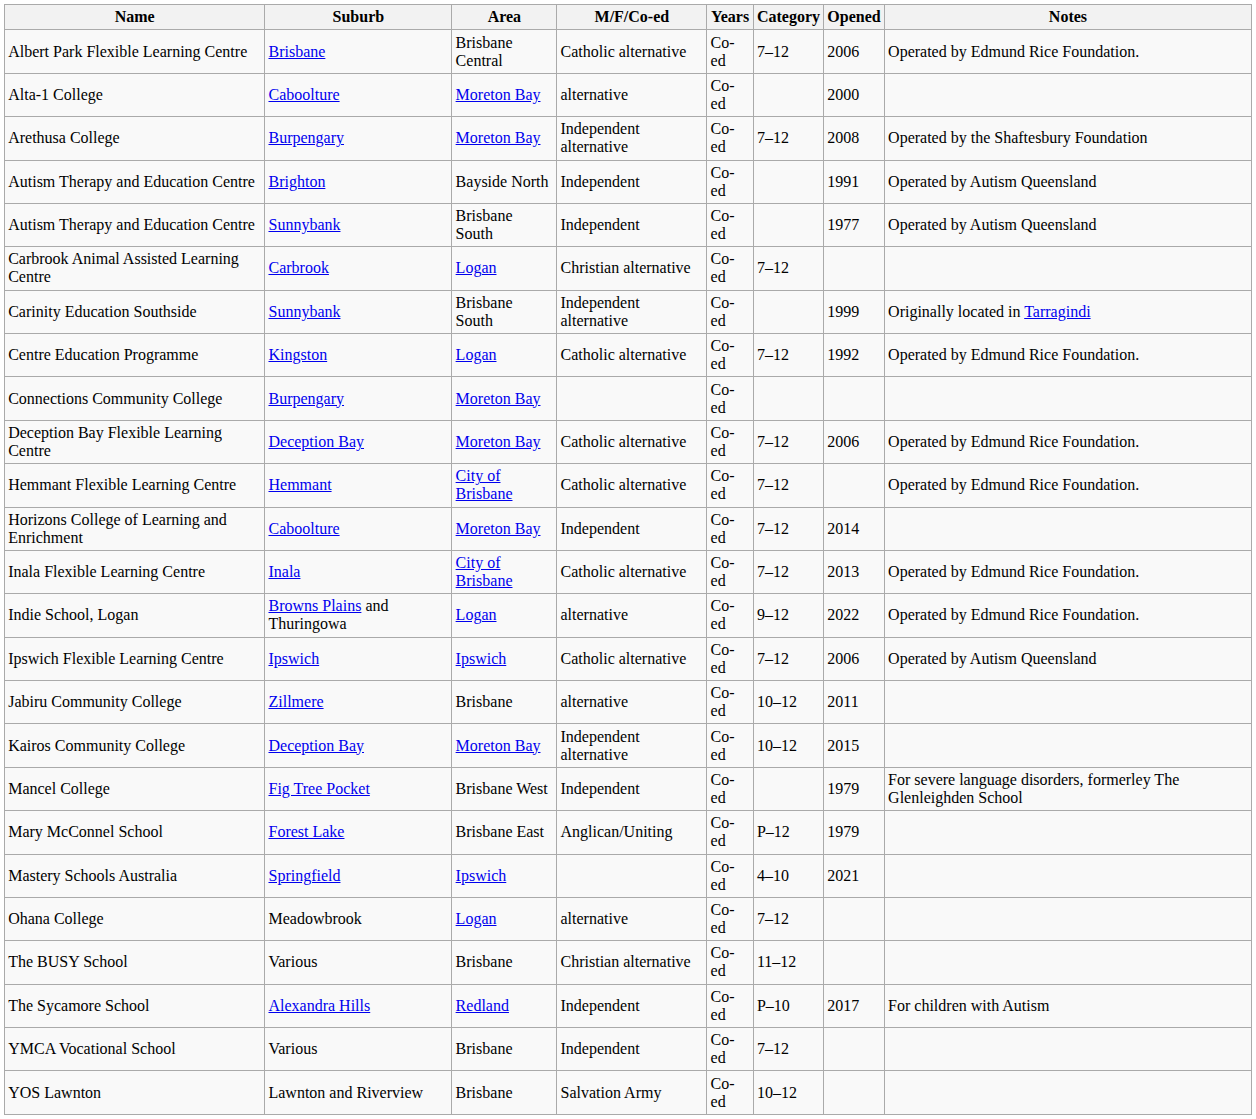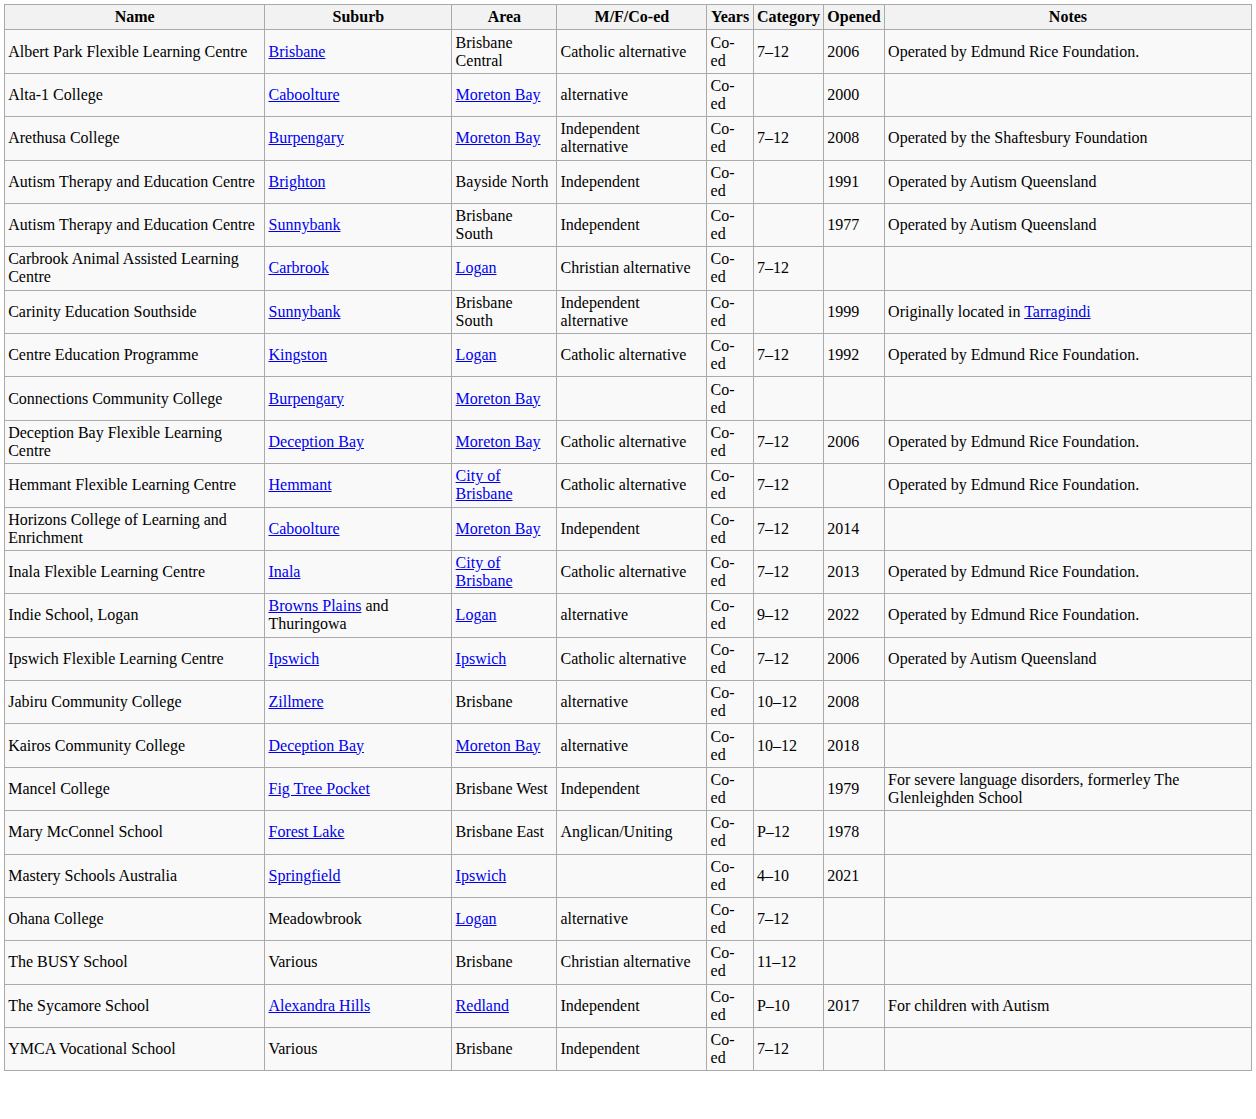 <table class="wikitable sortable">
 <tr>
 <th>Name</th>
 <th>Suburb</th>
 <th>Area</th>
 <th>M/F/Co-ed</th>
 <th>Years</th>
 <th>Category</th>
 <th>Opened</th>
 <th>Notes</th>
 </tr>
 <tr>
 <td>Albert Park Flexible Learning Centre</td>
 <td><a href='#'>Brisbane</a></td>
 <td>Brisbane Central</td>
 <td>Catholic alternative</td>
 <td>Co-ed</td>
 <td>7–12</td>
 <td>2006</td>
 <td>Operated by Edmund Rice Foundation.</td>
 </tr>
 <tr>
 <td>Alta-1 College</td>
 <td><a href='#'>Caboolture</a></td>
 <td><a href='#'>Moreton Bay</a></td>
 <td>alternative</td>
 <td>Co-ed</td>
 <td></td>
 <td>2000</td>
 <td></td>
 </tr>
 <tr>
 <td>Arethusa College</td>
 <td><a href='#'>Burpengary</a></td>
 <td><a href='#'>Moreton Bay</a></td>
 <td>Independent alternative</td>
 <td>Co-ed</td>
 <td>7–12</td>
 <td>2008</td>
 <td>Operated by the Shaftesbury Foundation</td>
 </tr>
 <tr>
 <td>Autism Therapy and Education Centre</td>
 <td><a href='#'>Brighton</a></td>
 <td>Bayside North</td>
 <td>Independent</td>
 <td>Co-ed</td>
 <td></td>
 <td>1991</td>
 <td>Operated by Autism Queensland</td>
 </tr>
 <tr>
 <td>Autism Therapy and Education Centre</td>
 <td><a href='#'>Sunnybank</a></td>
 <td>Brisbane South</td>
 <td>Independent</td>
 <td>Co-ed</td>
 <td></td>
 <td>1977</td>
 <td>Operated by Autism Queensland</td>
 </tr>
 <tr>
 <td>Carbrook Animal Assisted Learning Centre</td>
 <td><a href='#'>Carbrook</a></td>
 <td><a href='#'>Logan</a></td>
 <td>Christian alternative</td>
 <td>Co-ed</td>
 <td>7–12</td>
 <td></td>
 <td></td>
 </tr>
 <tr>
 <td>Carinity Education Southside</td>
 <td><a href='#'>Sunnybank</a></td>
 <td>Brisbane South</td>
 <td>Independent alternative</td>
 <td>Co-ed</td>
 <td></td>
 <td>1999</td>
 <td>Originally located in <a href='#'>Tarragindi</a></td>
 </tr>
 <tr>
 <td>Centre Education Programme</td>
 <td><a href='#'>Kingston</a></td>
 <td><a href='#'>Logan</a></td>
 <td>Catholic alternative</td>
 <td>Co-ed</td>
 <td>7–12</td>
 <td>1992</td>
 <td>Operated by Edmund Rice Foundation.</td>
 </tr>
 <tr>
 <td>Connections Community College</td>
 <td><a href='#'>Burpengary</a></td>
 <td><a href='#'>Moreton Bay</a></td>
 <td></td>
 <td>Co-ed</td>
 <td></td>
 <td></td>
 <td></td>
 </tr>
 <tr>
 <td>Deception Bay Flexible Learning Centre</td>
 <td><a href='#'>Deception Bay</a></td>
 <td><a href='#'>Moreton Bay</a></td>
 <td>Catholic alternative</td>
 <td>Co-ed</td>
 <td>7–12</td>
 <td>2006</td>
 <td>Operated by Edmund Rice Foundation.</td>
 </tr>
 <tr>
 <td>Hemmant Flexible Learning Centre</td>
 <td><a href='#'>Hemmant</a></td>
 <td><a href='#'>City of Brisbane</a></td>
 <td>Catholic alternative</td>
 <td>Co-ed</td>
 <td>7–12</td>
 <td></td>
 <td>Operated by Edmund Rice Foundation.</td>
 </tr>
 <tr>
 <td>Horizons College of Learning and Enrichment</td>
 <td><a href='#'>Caboolture</a></td>
 <td><a href='#'>Moreton Bay</a></td>
 <td>Independent</td>
 <td>Co-ed</td>
 <td>7–12</td>
 <td>2014</td>
 <td></td>
 </tr>
 <tr>
 <td>Inala Flexible Learning Centre</td>
 <td><a href='#'>Inala</a></td>
 <td><a href='#'>City of Brisbane</a></td>
 <td>Catholic alternative</td>
 <td>Co-ed</td>
 <td>7–12</td>
 <td>2013</td>
 <td>Operated by Edmund Rice Foundation.</td>
 </tr>
 <tr>
 <td>Indie School, Logan</td>
 <td><a href='#'>Browns Plains</a> and Thuringowa</td>
 <td><a href='#'>Logan</a></td>
 <td>alternative</td>
 <td>Co-ed</td>
 <td>9–12</td>
 <td>2022</td>
 <td>Operated by Edmund Rice Foundation.</td>
 </tr>
 <tr>
 <td>Ipswich Flexible Learning Centre</td>
 <td><a href='#'>Ipswich</a></td>
 <td><a href='#'>Ipswich</a></td>
 <td>Catholic alternative</td>
 <td>Co-ed</td>
 <td>7–12</td>
 <td>2006</td>
 <td>Operated by Autism Queensland</td>
 </tr>
 <tr>
 <td>Jabiru Community College</td>
 <td><a href='#'>Zillmere</a></td>
 <td>Brisbane</td>
 <td>alternative</td>
 <td>Co-ed</td>
 <td>10–12</td>
-<td>2011</td>
+<td>2008</td>
 <td></td>
 </tr>
 <tr>
 <td>Kairos Community College</td>
 <td><a href='#'>Deception Bay</a></td>
 <td><a href='#'>Moreton Bay</a></td>
-<td>Independent alternative</td>
+<td>alternative</td>
 <td>Co-ed</td>
 <td>10–12</td>
-<td>2015</td>
+<td>2018</td>
 <td></td>
 </tr>
 <tr>
 <td>Mancel College</td>
 <td><a href='#'>Fig Tree Pocket</a></td>
 <td>Brisbane West</td>
 <td>Independent</td>
 <td>Co-ed</td>
 <td></td>
 <td>1979</td>
 <td>For severe language disorders, formerley The Glenleighden School</td>
 </tr>
 <tr>
 <td>Mary McConnel School</td>
 <td><a href='#'>Forest Lake</a></td>
 <td>Brisbane East</td>
 <td>Anglican/Uniting</td>
 <td>Co-ed</td>
 <td>P–12</td>
-<td>1979</td>
+<td>1978</td>
 <td></td>
 </tr>
 <tr>
 <td>Mastery Schools Australia</td>
 <td><a href='#'>Springfield</a></td>
 <td><a href='#'>Ipswich</a></td>
 <td></td>
 <td>Co-ed</td>
 <td>4–10</td>
 <td>2021</td>
 <td></td>
 </tr>
 <tr>
 <td>Ohana College</td>
 <td>Meadowbrook</td>
 <td><a href='#'>Logan</a></td>
 <td>alternative</td>
 <td>Co-ed</td>
 <td>7–12</td>
 <td></td>
 <td></td>
 </tr>
 <tr>
 <td>The BUSY School</td>
 <td>Various</td>
 <td>Brisbane</td>
 <td>Christian alternative</td>
 <td>Co-ed</td>
 <td>11–12</td>
 <td></td>
 <td></td>
 </tr>
 <tr>
 <td>The Sycamore School</td>
 <td><a href='#'>Alexandra Hills</a></td>
 <td><a href='#'>Redland</a></td>
 <td>Independent</td>
 <td>Co-ed</td>
 <td>P–10</td>
 <td>2017</td>
 <td>For children with Autism</td>
 </tr>
 <tr>
 <td>YMCA Vocational School</td>
 <td>Various</td>
 <td>Brisbane</td>
 <td>Independent</td>
 <td>Co-ed</td>
 <td>7–12</td>
 <td></td>
 <td></td>
 </tr>
-<tr>
-<td>YOS Lawnton</td>
-<td>Lawnton and Riverview</td>
-<td>Brisbane</td>
-<td>Salvation Army</td>
-<td>Co-ed</td>
-<td>10–12</td>
-<td></td>
-<td></td>
-</tr>
 </table>
